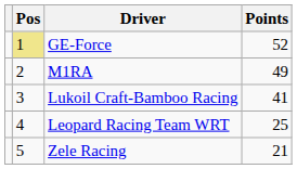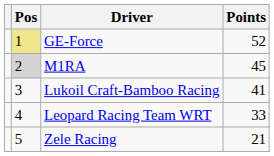 <table class="wikitable" style="font-size: 95%;">
 <tr>
 <th></th>
 <th>Pos</th>
 <th>Driver</th>
 <th>Points</th>
 </tr>
 <tr>
 <td align="left"></td>
 <td style="background: khaki;">1</td>
 <td> <a href='#'>GE-Force</a></td>
 <td align="right">52</td>
 </tr>
 <tr>
 <td align="left"></td>
-<td>2</td>
+<td style="background: lightgrey;">2</td>
 <td> <a href='#'>M1RA</a></td>
-<td align="right">49</td>
+<td align="right">45</td>
 </tr>
 <tr>
 <td align="left"></td>
 <td>3</td>
 <td> <a href='#'>Lukoil Craft-Bamboo Racing</a></td>
 <td align="right">41</td>
 </tr>
 <tr>
 <td align="left"></td>
 <td>4</td>
 <td> <a href='#'>Leopard Racing Team WRT</a></td>
-<td align="right">25</td>
+<td align="right">33</td>
 </tr>
 <tr>
 <td align="left"></td>
 <td>5</td>
 <td> <a href='#'>Zele Racing</a></td>
 <td align="right">21</td>
 </tr>
 <tr>
 </tr>
 </table>
